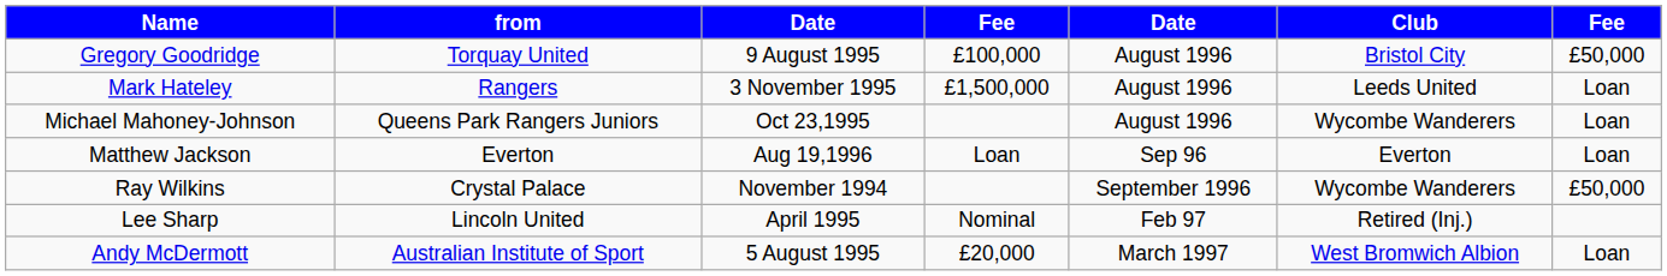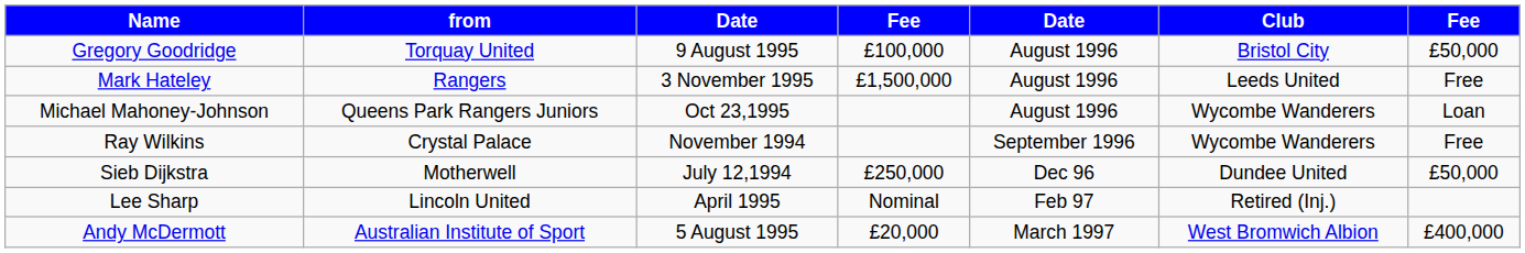 <table class="wikitable" style="text-align:center; font-size:90%; width:90%;">
 <tr>
 <th style="background:#0000FF; color:#FFFFFF; text-align:center;"><strong>Name</strong></th>
 <th style="background:#0000FF; color:#FFFFFF; text-align:center;">from</th>
 <th style="background:#0000FF; color:#FFFFFF; text-align:center;">Date</th>
 <th style="background:#0000FF; color:#FFFFFF; text-align:center;">Fee</th>
 <th style="background:#0000FF; color:#FFFFFF; text-align:center;"><strong>Date</strong></th>
 <th style="background:#0000FF; color:#FFFFFF; text-align:center;">Club</th>
 <th style="background:#0000FF; color:#FFFFFF; text-align:center;"><strong>Fee</strong></th>
 </tr>
 <tr>
 <td><a href='#'>Gregory Goodridge</a></td>
 <td><a href='#'>Torquay United</a></td>
 <td>9 August 1995</td>
 <td>£100,000</td>
 <td>August 1996</td>
 <td><a href='#'>Bristol City</a></td>
 <td>£50,000</td>
 </tr>
 <tr>
 <td><a href='#'>Mark Hateley</a></td>
 <td><a href='#'>Rangers</a></td>
 <td>3 November 1995</td>
 <td>£1,500,000</td>
 <td>August 1996</td>
 <td>Leeds United</td>
-<td>Loan</td>
+<td>Free</td>
 </tr>
 <tr>
 <td>Michael Mahoney-Johnson</td>
 <td>Queens Park Rangers Juniors</td>
 <td>Oct 23,1995</td>
 <td></td>
 <td>August 1996</td>
 <td>Wycombe Wanderers</td>
 <td>Loan</td>
 </tr>
 <tr>
-<td>Matthew Jackson</td>
-<td>Everton</td>
-<td>Aug 19,1996</td>
-<td>Loan</td>
-<td>Sep 96</td>
-<td>Everton</td>
-<td>Loan</td>
-</tr>
-<tr>
 <td>Ray Wilkins</td>
 <td>Crystal Palace</td>
 <td>November 1994</td>
 <td></td>
 <td>September 1996</td>
 <td>Wycombe Wanderers</td>
+<td>Free</td>
+</tr>
+<tr>
+<td>Sieb Dijkstra</td>
+<td>Motherwell</td>
+<td>July 12,1994</td>
+<td>£250,000</td>
+<td>Dec 96</td>
+<td>Dundee United</td>
 <td>£50,000</td>
 </tr>
 <tr>
 <td>Lee Sharp</td>
 <td>Lincoln United</td>
 <td>April 1995</td>
 <td>Nominal</td>
 <td>Feb 97</td>
 <td>Retired (Inj.)</td>
 <td></td>
 </tr>
 <tr>
 <td><a href='#'>Andy McDermott</a></td>
 <td><a href='#'>Australian Institute of Sport</a></td>
 <td>5 August 1995</td>
 <td>£20,000</td>
 <td>March 1997</td>
 <td><a href='#'>West Bromwich Albion</a></td>
-<td>Loan</td>
+<td>£400,000</td>
 </tr>
 </table>
